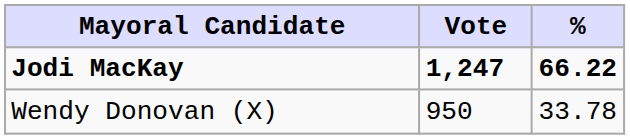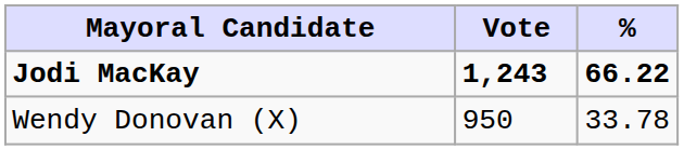 <table class="wikitable">
 <tr>
 <th style="background:#ddf; width:200px;">Mayoral Candidate</th>
 <th style="background:#ddf; width:50px;">Vote</th>
 <th style="background:#ddf; width:30px;">%</th>
 </tr>
 <tr>
 <td><strong>Jodi MacKay</strong></td>
-<td><strong>1,247</strong></td>
+<td><strong>1,243</strong></td>
 <td><strong>66.22</strong></td>
 </tr>
 <tr>
 <td>Wendy Donovan (X)</td>
 <td>950</td>
 <td>33.78</td>
 </tr>
 </table>
